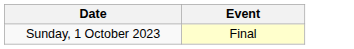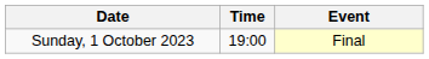 <table class = "wikitable" style="text-align:center;">
 <tr>
 <th width=220>Date</th>
+<th width=50>Time</th>
 <th width=150>Event</th>
 </tr>
 <tr>
 <td>Sunday, 1 October 2023</td>
+<td>19:00</td>
 <td bgcolor=ffffcc>Final</td>
 </tr>
 </table>
